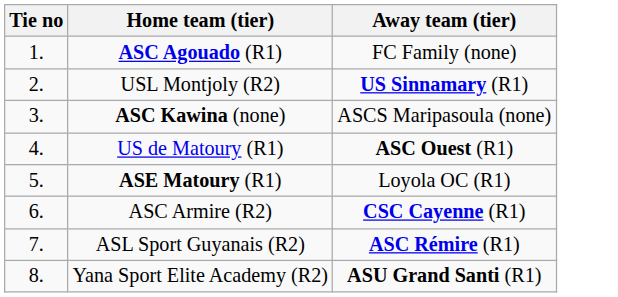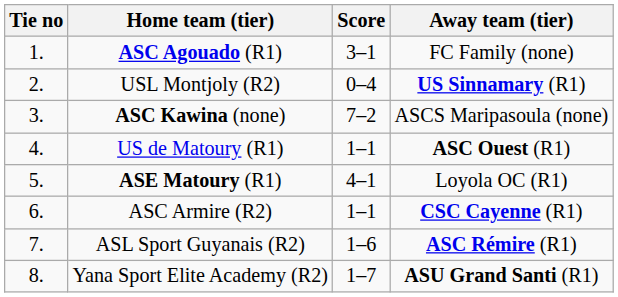 <table class="wikitable" style="text-align: center">
 <tr>
 <th>Tie no</th>
 <th>Home team (tier)</th>
+<th>Score</th>
 <th>Away team (tier)</th>
 </tr>
 <tr>
 <td>1.</td>
 <td> <strong><a href='#'>ASC Agouado</a></strong> (R1)</td>
+<td>3–1</td>
 <td>FC Family (none) </td>
 </tr>
 <tr>
 <td>2.</td>
 <td> USL Montjoly (R2)</td>
+<td>0–4</td>
 <td><strong><a href='#'>US Sinnamary</a></strong> (R1) </td>
 </tr>
 <tr>
 <td>3.</td>
 <td> <strong>ASC Kawina</strong> (none)</td>
+<td>7–2</td>
 <td>ASCS Maripasoula (none) </td>
 </tr>
 <tr>
 <td>4.</td>
 <td> <a href='#'>US de Matoury</a> (R1)</td>
+<td>1–1 </td>
 <td><strong>ASC Ouest</strong> (R1) </td>
 </tr>
 <tr>
 <td>5.</td>
 <td> <strong>ASE Matoury</strong> (R1)</td>
+<td>4–1</td>
 <td>Loyola OC (R1) </td>
 </tr>
 <tr>
 <td>6.</td>
 <td> ASC Armire (R2)</td>
+<td>1–1 </td>
 <td><strong><a href='#'>CSC Cayenne</a></strong> (R1) </td>
 </tr>
 <tr>
 <td>7.</td>
 <td> ASL Sport Guyanais (R2)</td>
+<td>1–6</td>
 <td><strong><a href='#'>ASC Rémire</a></strong> (R1) </td>
 </tr>
 <tr>
 <td>8.</td>
 <td> Yana Sport Elite Academy (R2)</td>
+<td>1–7</td>
 <td><strong>ASU Grand Santi</strong> (R1) </td>
 </tr>
 </table>
